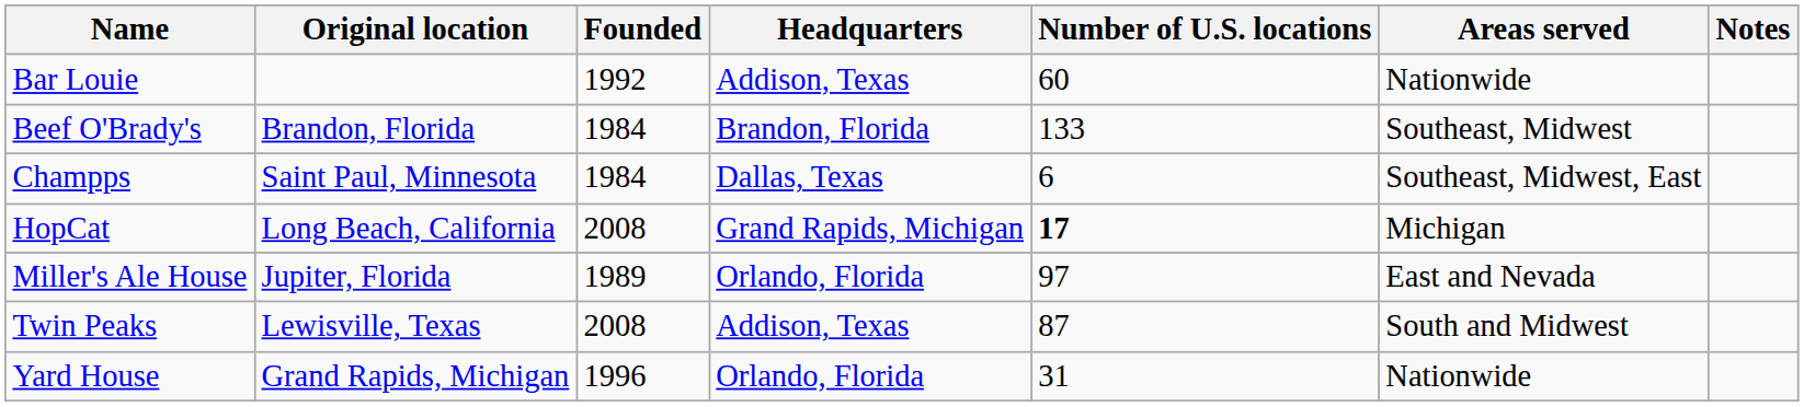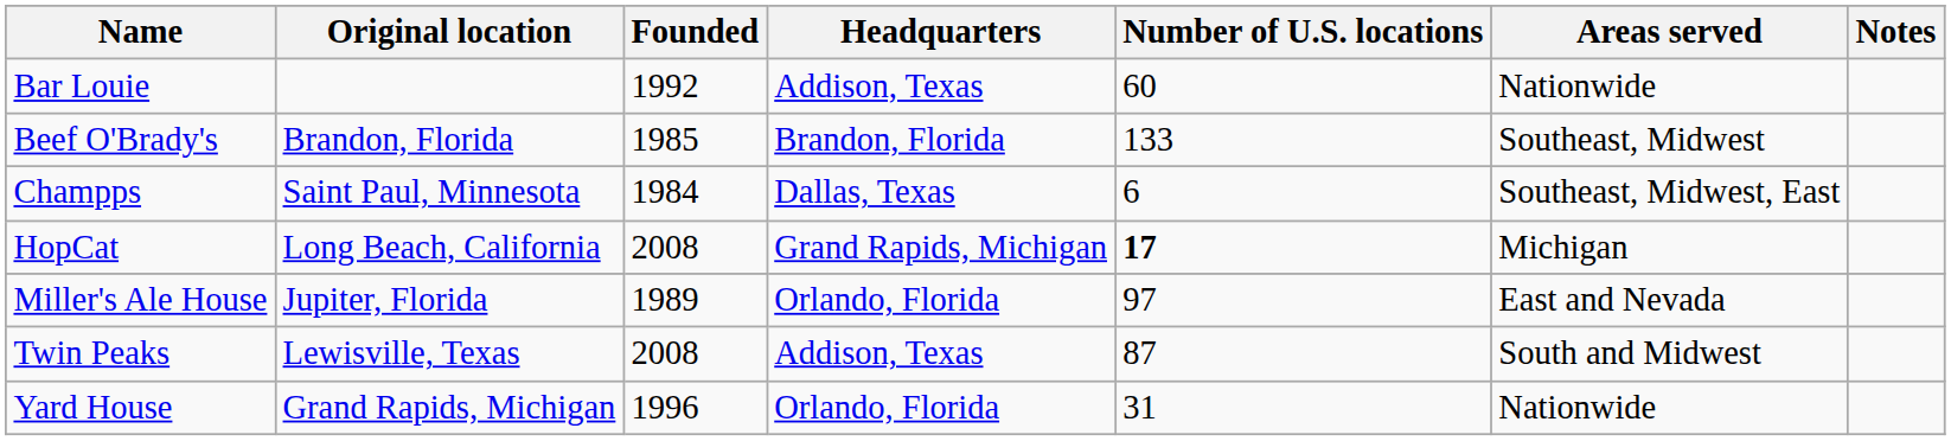 <table class="wikitable sortable">
 <tr>
 <th>Name</th>
 <th>Original location</th>
 <th>Founded</th>
 <th>Headquarters</th>
 <th data-sort-type="number">Number of U.S. locations</th>
 <th>Areas served</th>
 <th>Notes</th>
 </tr>
 <tr>
 <td><a href='#'>Bar Louie</a></td>
 <td></td>
 <td>1992</td>
 <td><a href='#'>Addison, Texas</a></td>
 <td>60</td>
 <td>Nationwide</td>
 <td></td>
 </tr>
 <tr>
 <td><a href='#'>Beef O'Brady's</a></td>
 <td><a href='#'>Brandon, Florida</a></td>
-<td>1984</td>
+<td>1985</td>
 <td><a href='#'>Brandon, Florida</a></td>
 <td>133</td>
 <td>Southeast, Midwest</td>
 <td></td>
 </tr>
 <tr>
 <td><a href='#'>Champps</a></td>
 <td><a href='#'>Saint Paul, Minnesota</a></td>
 <td>1984</td>
 <td><a href='#'>Dallas, Texas</a></td>
 <td>6</td>
 <td>Southeast, Midwest, East</td>
 <td></td>
 </tr>
 <tr>
 <td><a href='#'>HopCat</a></td>
 <td><a href='#'>Long Beach, California</a></td>
 <td>2008</td>
 <td><a href='#'>Grand Rapids, Michigan</a></td>
 <td><strong>17</strong></td>
 <td>Michigan</td>
 <td></td>
 </tr>
 <tr>
 <td><a href='#'>Miller's Ale House</a></td>
 <td><a href='#'>Jupiter, Florida</a></td>
 <td>1989</td>
 <td><a href='#'>Orlando, Florida</a></td>
 <td>97</td>
 <td>East and Nevada</td>
 <td></td>
 </tr>
 <tr>
 <td><a href='#'>Twin Peaks</a></td>
 <td><a href='#'>Lewisville, Texas</a></td>
 <td>2008</td>
 <td><a href='#'>Addison, Texas</a></td>
 <td>87</td>
 <td>South and Midwest</td>
 <td></td>
 </tr>
 <tr>
 <td><a href='#'>Yard House</a></td>
 <td><a href='#'>Grand Rapids, Michigan</a></td>
 <td>1996</td>
 <td><a href='#'>Orlando, Florida</a></td>
 <td>31</td>
 <td>Nationwide</td>
 <td></td>
 </tr>
 </table>
